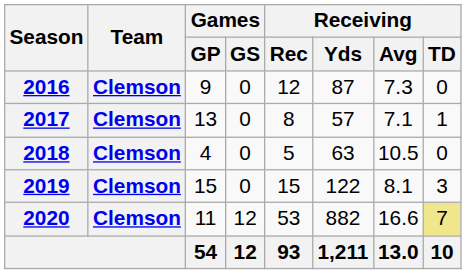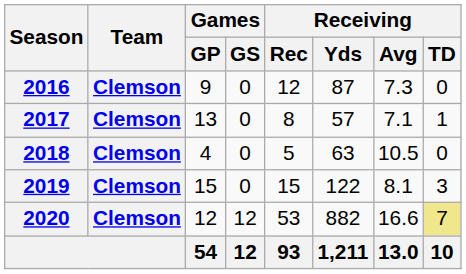 <table class="wikitable" style="text-align:center;">
 <tr>
 <th rowspan="2">Season</th>
 <th rowspan="2">Team</th>
 <th colspan="2">Games</th>
 <th colspan="4">Receiving</th>
 </tr>
 <tr>
 <th>GP</th>
 <th>GS</th>
 <th>Rec</th>
 <th>Yds</th>
 <th>Avg</th>
 <th>TD</th>
 </tr>
 <tr>
 <th><a href='#'>2016</a></th>
 <th><a href='#'>Clemson</a></th>
 <td>9</td>
 <td>0</td>
 <td>12</td>
 <td>87</td>
 <td>7.3</td>
 <td>0</td>
 </tr>
 <tr>
 <th><a href='#'>2017</a></th>
 <th><a href='#'>Clemson</a></th>
 <td>13</td>
 <td>0</td>
 <td>8</td>
 <td>57</td>
 <td>7.1</td>
 <td>1</td>
 </tr>
 <tr>
 <th><a href='#'>2018</a></th>
 <th><a href='#'>Clemson</a></th>
 <td>4</td>
 <td>0</td>
 <td>5</td>
 <td>63</td>
 <td>10.5</td>
 <td>0</td>
 </tr>
 <tr>
 <th><a href='#'>2019</a></th>
 <th><a href='#'>Clemson</a></th>
 <td>15</td>
 <td>0</td>
 <td>15</td>
 <td>122</td>
 <td>8.1</td>
 <td>3</td>
 </tr>
 <tr>
 <th><a href='#'>2020</a></th>
 <th><a href='#'>Clemson</a></th>
-<td>11</td>
+<td>12</td>
 <td>12</td>
 <td>53</td>
 <td>882</td>
 <td>16.6</td>
 <td style="background: khaki;">7</td>
 </tr>
 <tr>
 <th colspan="2"></th>
 <th>54</th>
 <th>12</th>
 <th>93</th>
 <th>1,211</th>
 <th>13.0</th>
 <th>10</th>
 </tr>
 </table>
